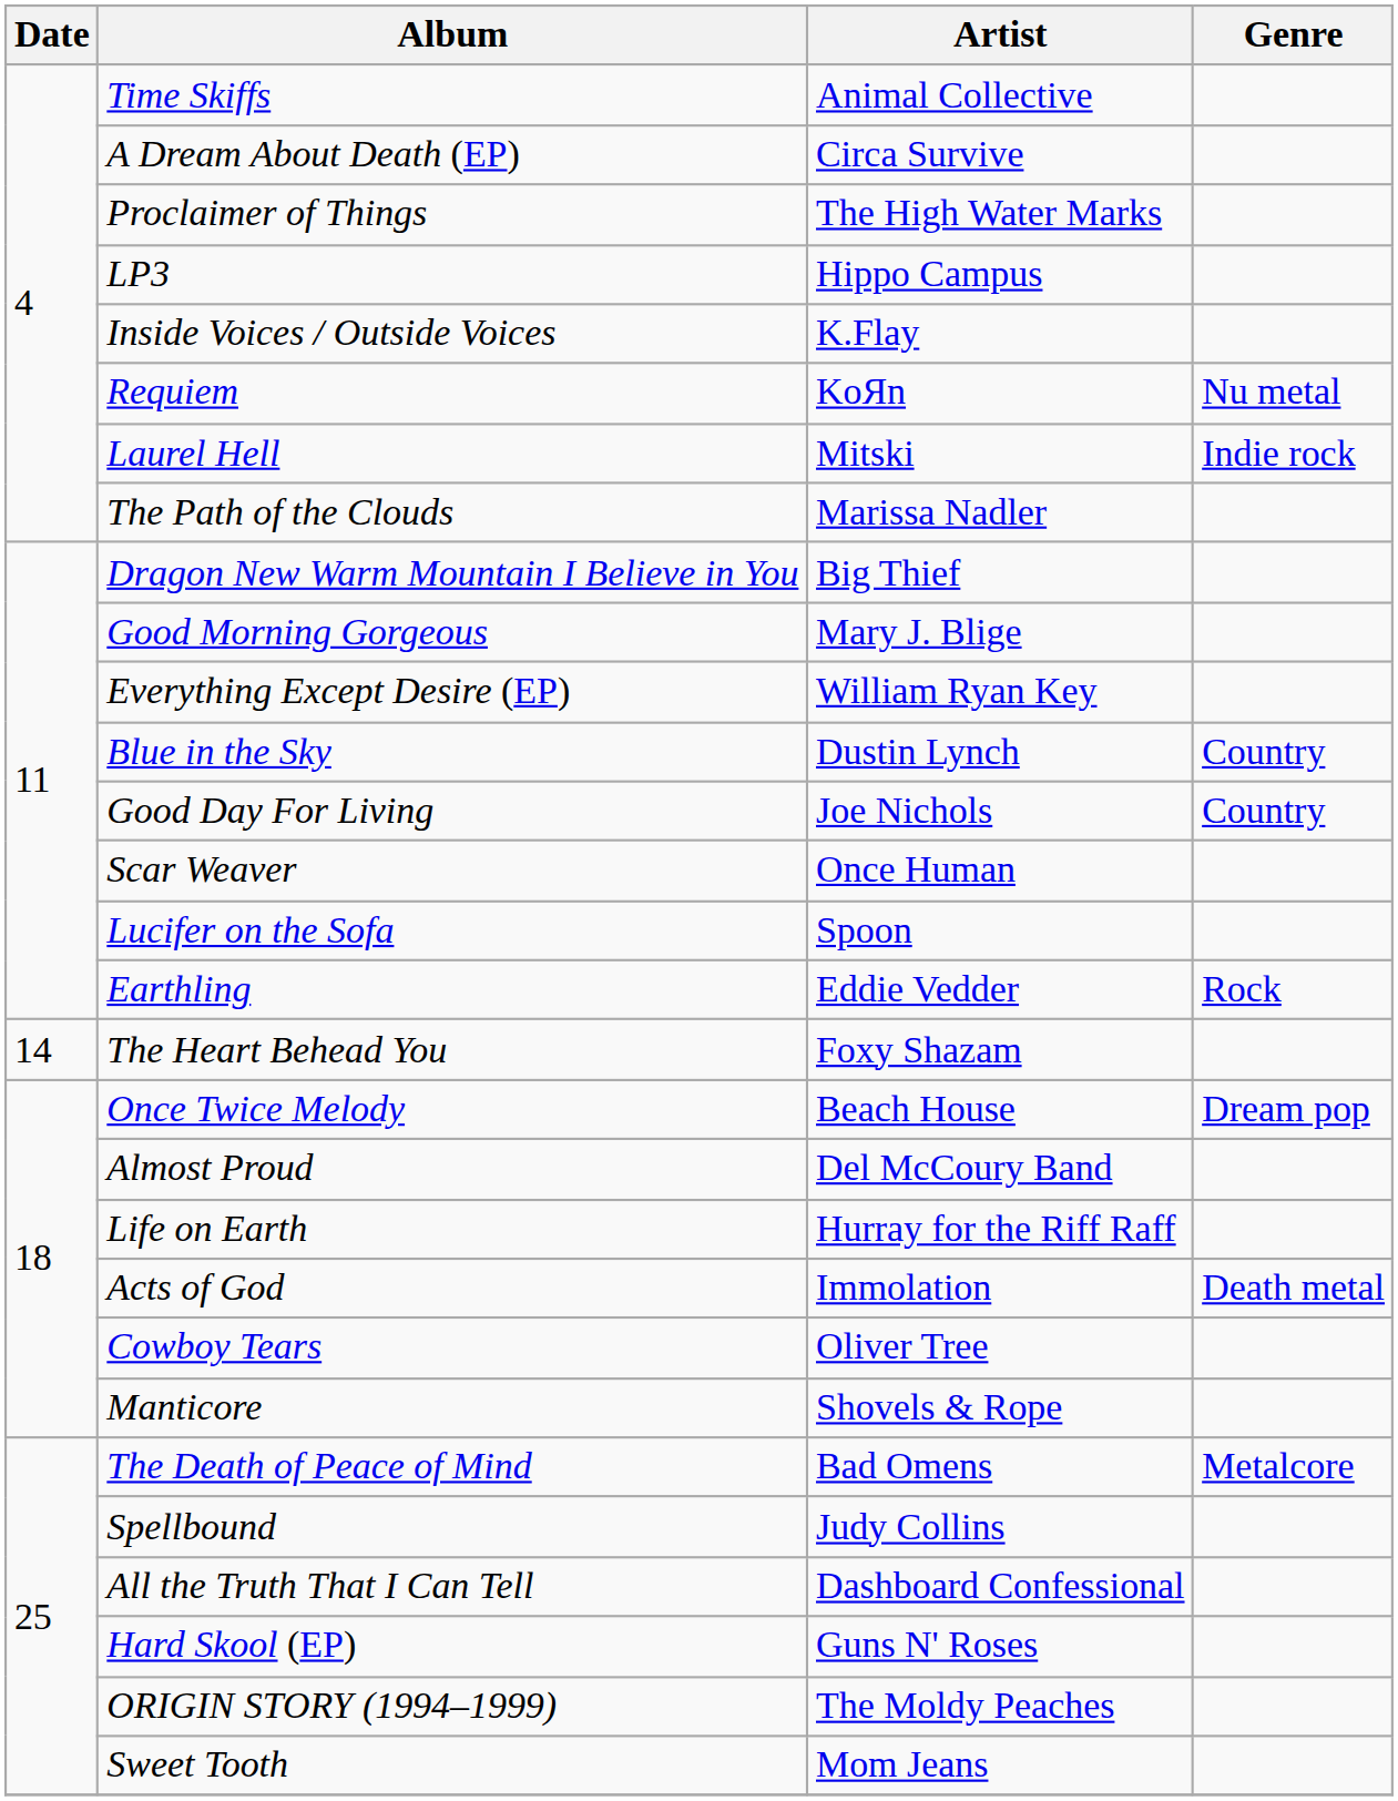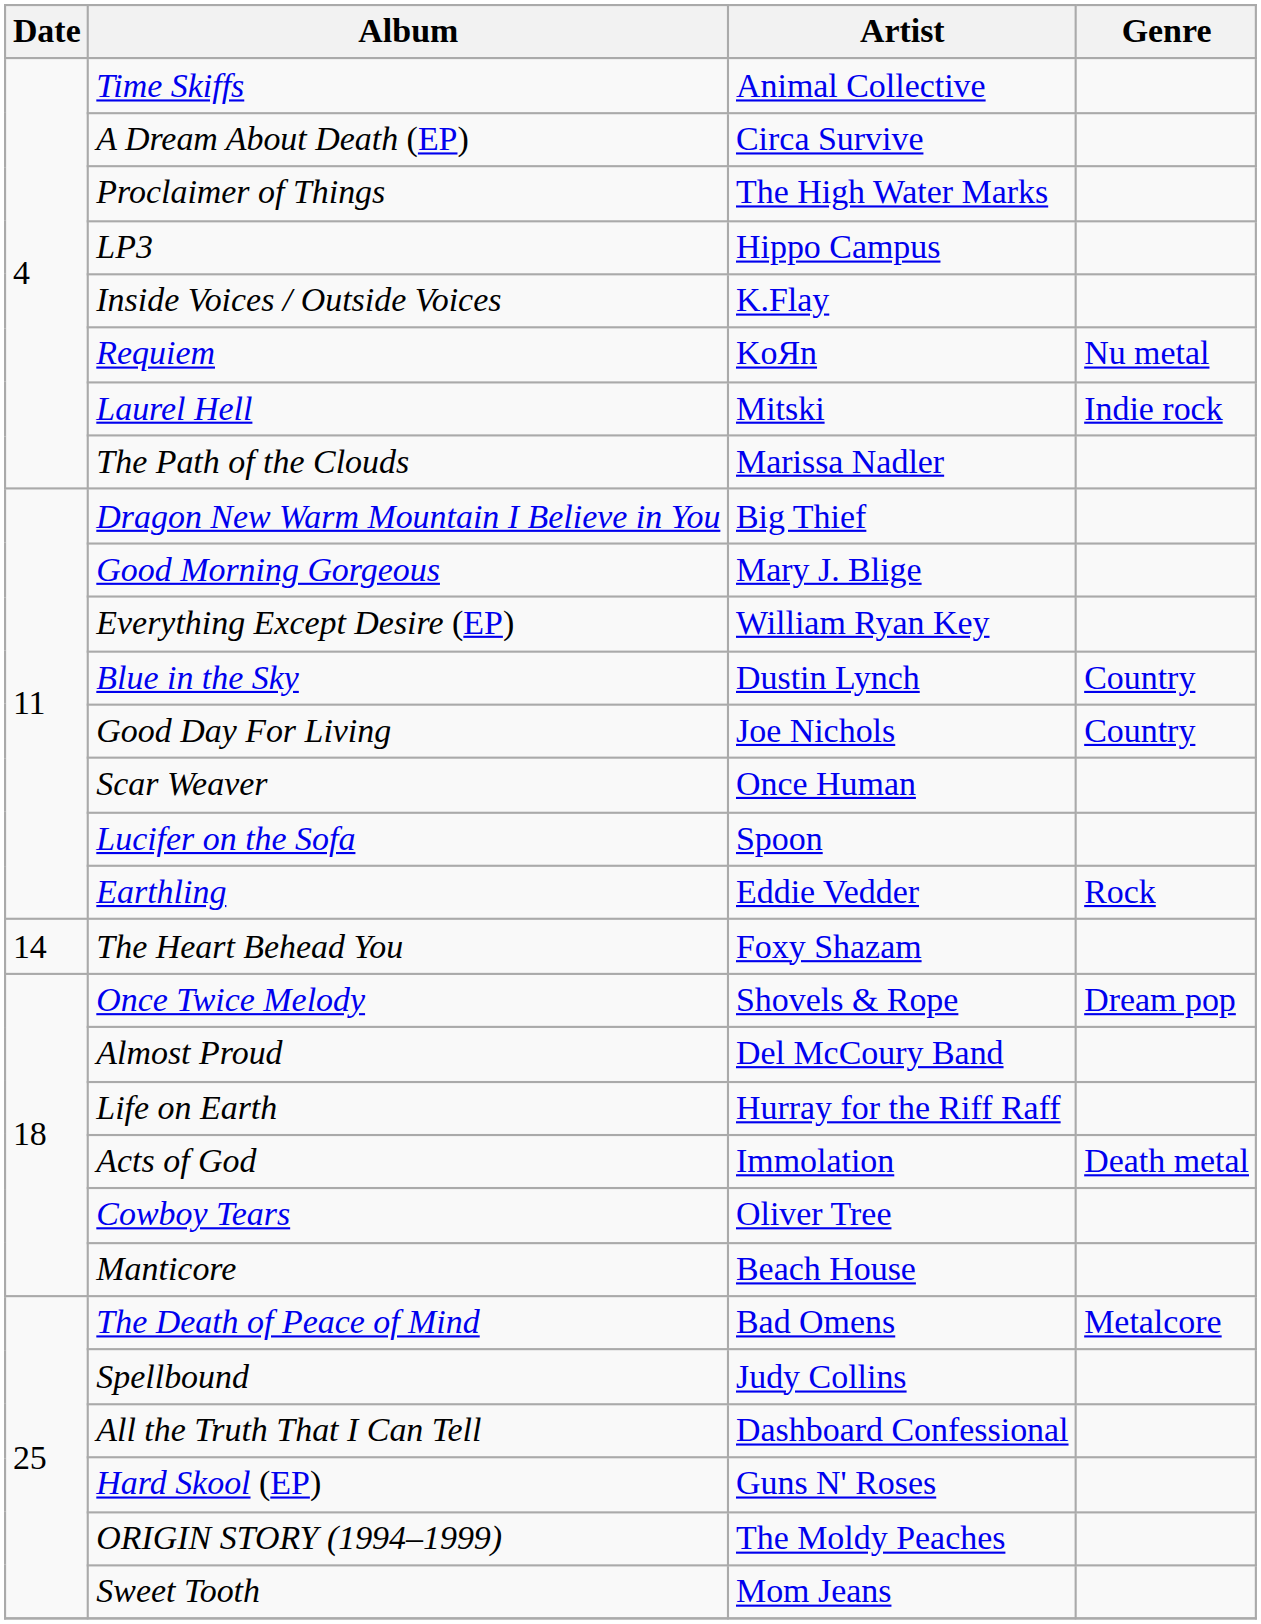 <table class="wikitable">
 <tr>
 <th>Date</th>
 <th>Album</th>
 <th>Artist</th>
 <th>Genre</th>
 </tr>
 <tr>
 <td rowspan="8">4</td>
 <td><em><a href='#'>Time Skiffs</a></em></td>
 <td><a href='#'>Animal Collective</a></td>
 <td></td>
 </tr>
 <tr>
 <td><em>A Dream About Death</em> (<a href='#'>EP</a>)</td>
 <td><a href='#'>Circa Survive</a></td>
 <td></td>
 </tr>
 <tr>
 <td><em>Proclaimer of Things</em></td>
 <td><a href='#'>The High Water Marks</a></td>
 <td></td>
 </tr>
 <tr>
 <td><em>LP3</em></td>
 <td><a href='#'>Hippo Campus</a></td>
 <td></td>
 </tr>
 <tr>
 <td><em>Inside Voices / Outside Voices</em></td>
 <td><a href='#'>K.Flay</a></td>
 <td></td>
 </tr>
 <tr>
 <td><em><a href='#'>Requiem</a></em></td>
 <td><a href='#'>KoЯn</a></td>
 <td><a href='#'>Nu metal</a></td>
 </tr>
 <tr>
 <td><em><a href='#'>Laurel Hell</a></em></td>
 <td><a href='#'>Mitski</a></td>
 <td><a href='#'>Indie rock</a></td>
 </tr>
 <tr>
 <td><em>The Path of the Clouds</em></td>
 <td><a href='#'>Marissa Nadler</a></td>
 <td></td>
 </tr>
 <tr>
 <td rowspan="8">11</td>
 <td><em><a href='#'>Dragon New Warm Mountain I Believe in You</a></em></td>
 <td><a href='#'>Big Thief</a></td>
 <td></td>
 </tr>
 <tr>
 <td><em><a href='#'>Good Morning Gorgeous</a></em></td>
 <td><a href='#'>Mary J. Blige</a></td>
 <td></td>
 </tr>
 <tr>
 <td><em>Everything Except Desire</em> (<a href='#'>EP</a>)</td>
 <td><a href='#'>William Ryan Key</a></td>
 <td></td>
 </tr>
 <tr>
 <td><em><a href='#'>Blue in the Sky</a></em></td>
 <td><a href='#'>Dustin Lynch</a></td>
 <td><a href='#'>Country</a></td>
 </tr>
 <tr>
 <td><em>Good Day For Living</em></td>
 <td><a href='#'>Joe Nichols</a></td>
 <td><a href='#'>Country</a></td>
 </tr>
 <tr>
 <td><em>Scar Weaver</em></td>
 <td><a href='#'>Once Human</a></td>
 <td></td>
 </tr>
 <tr>
 <td><em><a href='#'>Lucifer on the Sofa</a></em></td>
 <td><a href='#'>Spoon</a></td>
 <td></td>
 </tr>
 <tr>
 <td><em><a href='#'>Earthling</a></em></td>
 <td><a href='#'>Eddie Vedder</a></td>
 <td><a href='#'>Rock</a></td>
 </tr>
 <tr>
 <td>14</td>
 <td><em>The Heart Behead You</em></td>
 <td><a href='#'>Foxy Shazam</a></td>
 <td></td>
 </tr>
 <tr>
 <td rowspan="6">18</td>
 <td><em><a href='#'>Once Twice Melody</a></em></td>
-<td><a href='#'>Beach House</a></td>
+<td><a href='#'>Shovels & Rope</a></td>
 <td><a href='#'>Dream pop</a></td>
 </tr>
 <tr>
 <td><em>Almost Proud</em></td>
 <td><a href='#'>Del McCoury Band</a></td>
 <td></td>
 </tr>
 <tr>
 <td><em>Life on Earth</em></td>
 <td><a href='#'>Hurray for the Riff Raff</a></td>
 <td></td>
 </tr>
 <tr>
 <td><em>Acts of God</em></td>
 <td><a href='#'>Immolation</a></td>
 <td><a href='#'>Death metal</a></td>
 </tr>
 <tr>
 <td><em><a href='#'>Cowboy Tears</a></em></td>
 <td><a href='#'>Oliver Tree</a></td>
 <td></td>
 </tr>
 <tr>
 <td><em>Manticore</em></td>
-<td><a href='#'>Shovels & Rope</a></td>
+<td><a href='#'>Beach House</a></td>
 <td></td>
 </tr>
 <tr>
 <td rowspan="6">25</td>
 <td><em><a href='#'>The Death of Peace of Mind</a></em></td>
 <td><a href='#'>Bad Omens</a></td>
 <td><a href='#'>Metalcore</a></td>
 </tr>
 <tr>
 <td><em>Spellbound</em></td>
 <td><a href='#'>Judy Collins</a></td>
 <td></td>
 </tr>
 <tr>
 <td><em>All the Truth That I Can Tell</em></td>
 <td><a href='#'>Dashboard Confessional</a></td>
 <td></td>
 </tr>
 <tr>
 <td><em><a href='#'>Hard Skool</a></em> (<a href='#'>EP</a>)</td>
 <td><a href='#'>Guns N' Roses</a></td>
 <td></td>
 </tr>
 <tr>
 <td><em>ORIGIN STORY (1994–1999)</em></td>
 <td><a href='#'>The Moldy Peaches</a></td>
 <td></td>
 </tr>
 <tr>
 <td><em>Sweet Tooth</em></td>
 <td><a href='#'>Mom Jeans</a></td>
 <td></td>
 </tr>
 <tr>
 </tr>
 </table>
